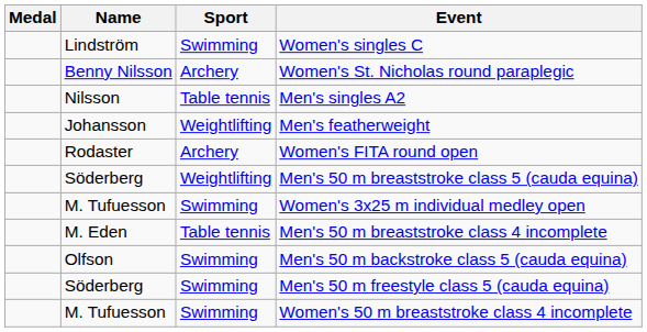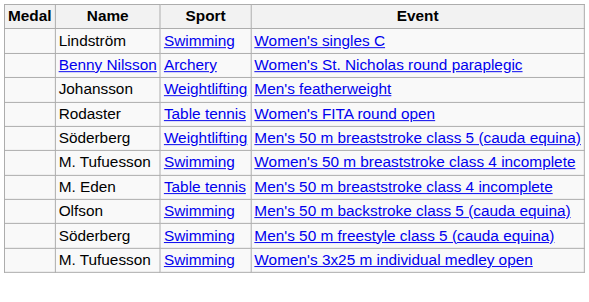 <table class="wikitable sortable" style="font-size:100%">
 <tr>
 <th>Medal</th>
 <th>Name</th>
 <th>Sport</th>
 <th>Event</th>
 </tr>
 <tr>
 <td></td>
 <td>Lindström</td>
 <td><a href='#'>Swimming</a></td>
 <td><a href='#'>Women's singles C</a></td>
 </tr>
 <tr>
 <td></td>
 <td><a href='#'>Benny Nilsson</a></td>
 <td><a href='#'>Archery</a></td>
 <td><a href='#'>Women's St. Nicholas round paraplegic</a></td>
 </tr>
 <tr>
 <td></td>
-<td>Nilsson</td>
-<td><a href='#'>Table tennis</a></td>
-<td><a href='#'>Men's singles A2</a></td>
-</tr>
-<tr>
-<td></td>
 <td>Johansson</td>
 <td><a href='#'>Weightlifting</a></td>
 <td><a href='#'>Men's featherweight</a></td>
 </tr>
 <tr>
 <td></td>
 <td>Rodaster</td>
-<td><a href='#'>Archery</a></td>
+<td><a href='#'>Table tennis</a></td>
 <td><a href='#'>Women's FITA round open</a></td>
 </tr>
 <tr>
 <td></td>
 <td>Söderberg</td>
 <td><a href='#'>Weightlifting</a></td>
 <td><a href='#'>Men's 50 m breaststroke class 5 (cauda equina)</a></td>
 </tr>
 <tr>
 <td></td>
 <td>M. Tufuesson</td>
 <td><a href='#'>Swimming</a></td>
-<td><a href='#'>Women's 3x25 m individual medley open</a></td>
+<td><a href='#'>Women's 50 m breaststroke class 4 incomplete</a></td>
 </tr>
 <tr>
 <td></td>
 <td>M. Eden</td>
 <td><a href='#'>Table tennis</a></td>
 <td><a href='#'>Men's 50 m breaststroke class 4 incomplete</a></td>
 </tr>
 <tr>
 <td></td>
 <td>Olfson</td>
 <td><a href='#'>Swimming</a></td>
 <td><a href='#'>Men's 50 m backstroke class 5 (cauda equina)</a></td>
 </tr>
 <tr>
 <td></td>
 <td>Söderberg</td>
 <td><a href='#'>Swimming</a></td>
 <td><a href='#'>Men's 50 m freestyle class 5 (cauda equina)</a></td>
 </tr>
 <tr>
 <td></td>
 <td>M. Tufuesson</td>
 <td><a href='#'>Swimming</a></td>
-<td><a href='#'>Women's 50 m breaststroke class 4 incomplete</a></td>
+<td><a href='#'>Women's 3x25 m individual medley open</a></td>
 </tr>
 </table>
